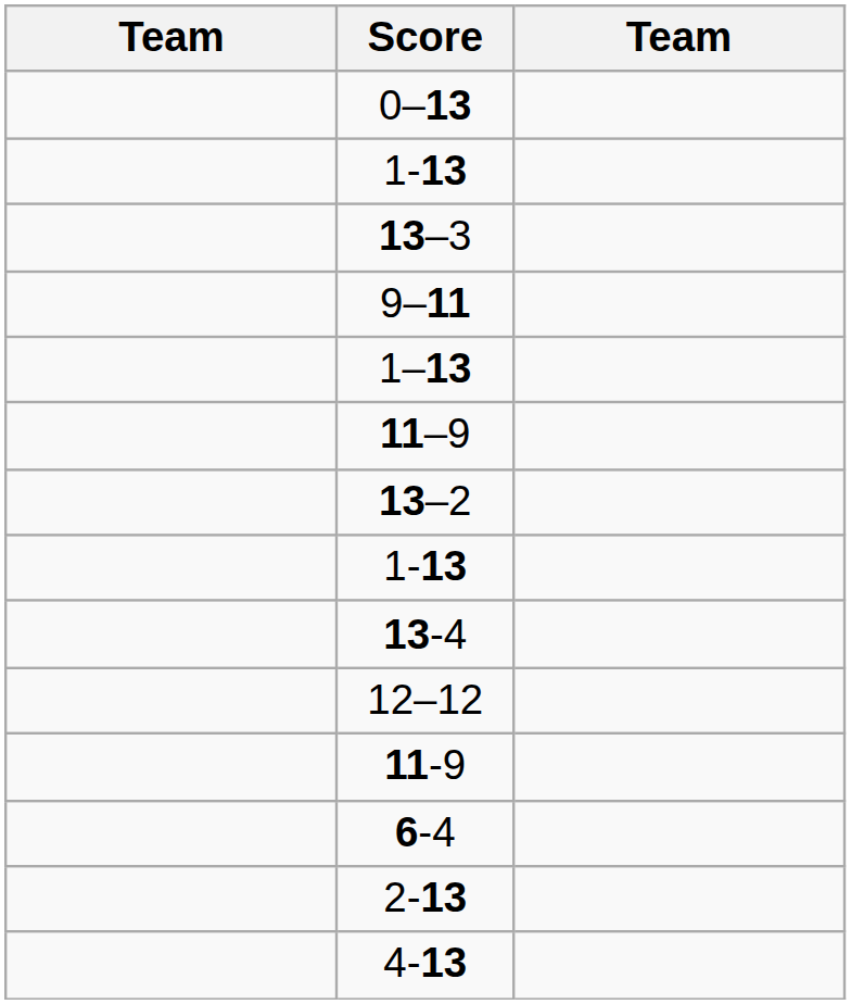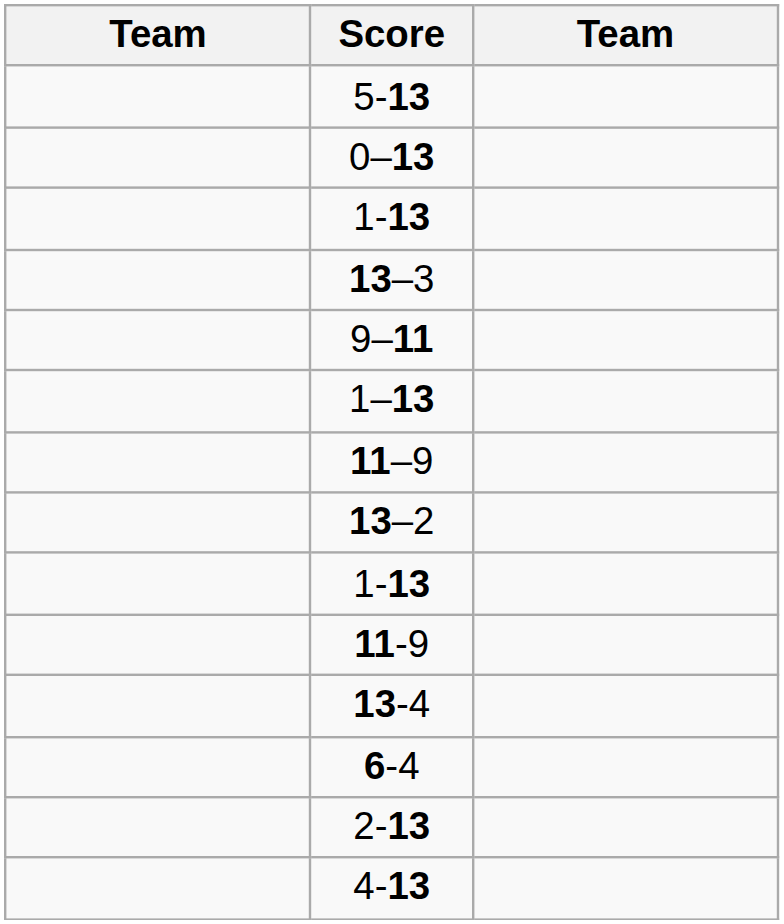 <table class="wikitable" style="text-align: center;">
 <tr>
 <th width=120>Team</th>
 <th width=60>Score</th>
 <th width=120>Team</th>
+</tr>
+<tr>
+<td align=left></td>
+<td>5-<strong>13</strong></td>
+<td align=left><strong></strong></td>
 </tr>
 <tr>
 <td align=left></td>
 <td>0–<strong>13</strong></td>
 <td align=left><strong></strong></td>
 </tr>
 <tr>
 <td align=left></td>
 <td>1-<strong>13</strong></td>
 <td align=left><strong></strong></td>
 </tr>
 <tr>
 <td align=left><strong></strong></td>
 <td><strong>13</strong>–3</td>
 <td align=left></td>
 </tr>
 <tr>
 <td align=left></td>
 <td>9–<strong>11</strong></td>
 <td align=left><strong></strong></td>
 </tr>
 <tr>
 <td align=left></td>
 <td>1–<strong>13</strong></td>
 <td align=left><strong></strong></td>
 </tr>
 <tr>
 <td align=left><strong></strong></td>
 <td><strong>11</strong>–9</td>
 <td align=left></td>
 </tr>
 <tr>
 <td align=left><strong></strong></td>
 <td><strong>13</strong>–2</td>
 <td align=left></td>
 </tr>
 <tr>
 <td align=left><strong></strong></td>
 <td>1-<strong>13</strong></td>
 <td align=left></td>
 </tr>
 <tr>
 <td align=left><strong></strong></td>
-<td><strong>13</strong>-4</td>
-<td align=left></td>
-</tr>
-<tr>
-<td align=left></td>
-<td>12–12</td>
+<td><strong>11</strong>-9</td>
 <td align=left></td>
 </tr>
 <tr>
 <td align=left><strong></strong></td>
-<td><strong>11</strong>-9</td>
+<td><strong>13</strong>-4</td>
 <td align=left></td>
 </tr>
 <tr>
 <td align=left><strong></strong></td>
 <td><strong>6</strong>-4</td>
 <td align=left></td>
 </tr>
 <tr>
 <td align=left></td>
 <td>2-<strong>13</strong></td>
 <td align=left><strong></strong></td>
 </tr>
 <tr>
 <td align=left></td>
 <td>4-<strong>13</strong></td>
 <td align=left></td>
 </tr>
 </table>
